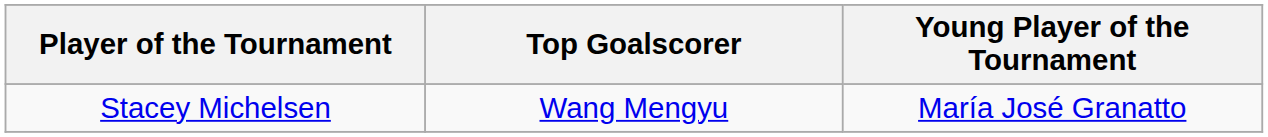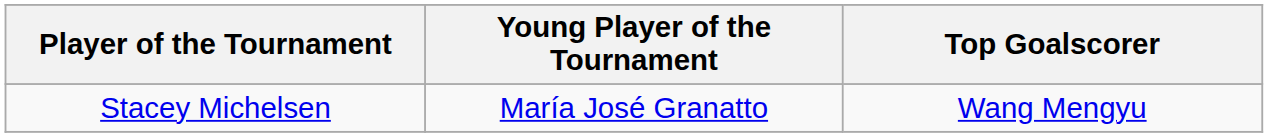 <table class=wikitable style="text-align:center; margin:auto">
 <tr>
 <th style="width: 220px;">Player of the Tournament</th>
+<th style="width: 220px;">Young Player of the Tournament</th>
 <th style="width: 220px;">Top Goalscorer</th>
-<th style="width: 220px;">Young Player of the Tournament</th>
 </tr>
 <tr>
 <td> <a href='#'>Stacey Michelsen</a></td>
+<td> <a href='#'>María José Granatto</a></td>
 <td> <a href='#'>Wang Mengyu</a></td>
-<td> <a href='#'>María José Granatto</a></td>
 </tr>
 </table>
